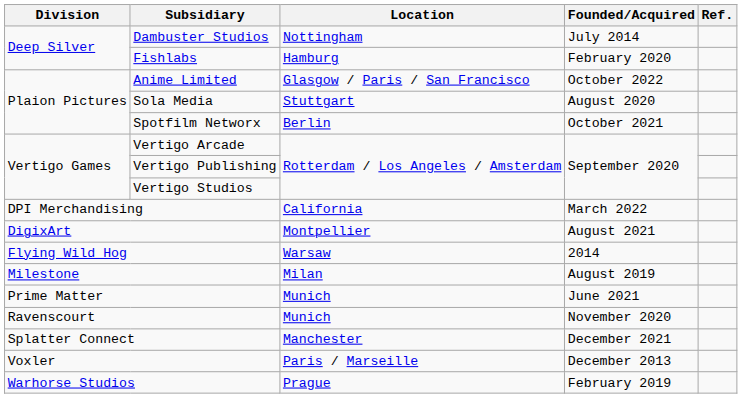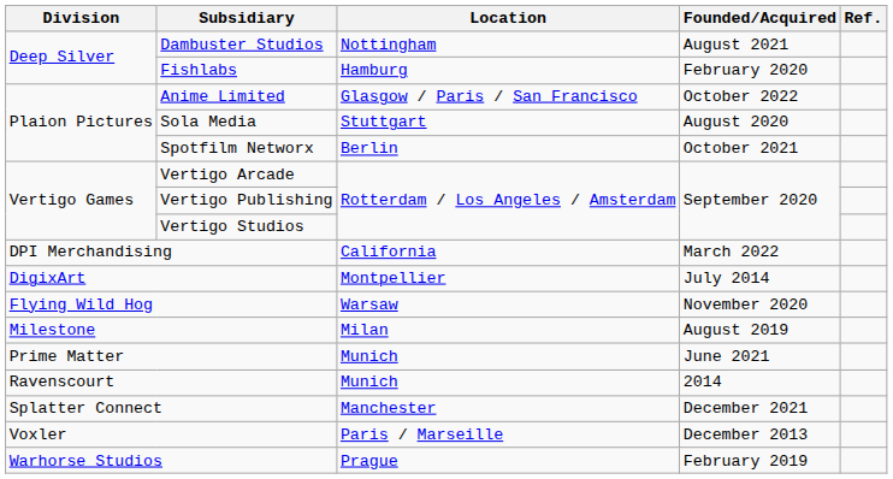 <table class="wikitable sortable">
 <tr>
 <th>Division</th>
 <th>Subsidiary</th>
 <th>Location</th>
 <th>Founded/Acquired</th>
 <th>Ref.</th>
 </tr>
 <tr>
 <td rowspan="2"><a href='#'>Deep Silver</a></td>
 <td><a href='#'>Dambuster Studios</a></td>
 <td><a href='#'>Nottingham</a></td>
-<td>July 2014</td>
+<td>August 2021</td>
 <td></td>
 </tr>
 <tr>
 <td><a href='#'>Fishlabs</a></td>
 <td><a href='#'>Hamburg</a></td>
 <td>February 2020</td>
 <td></td>
 </tr>
 <tr>
 <td rowspan="3">Plaion Pictures</td>
 <td><a href='#'>Anime Limited</a></td>
 <td><a href='#'>Glasgow</a> / <a href='#'>Paris</a> / <a href='#'>San Francisco</a></td>
 <td>October 2022</td>
 <td></td>
 </tr>
 <tr>
 <td>Sola Media</td>
 <td><a href='#'>Stuttgart</a></td>
 <td>August 2020</td>
 <td></td>
 </tr>
 <tr>
 <td>Spotfilm Networx</td>
 <td><a href='#'>Berlin</a></td>
 <td>October 2021</td>
 <td></td>
 </tr>
 <tr>
 <td rowspan="3">Vertigo Games</td>
 <td>Vertigo Arcade</td>
 <td rowspan="3"><a href='#'>Rotterdam</a> / <a href='#'>Los Angeles</a> / <a href='#'>Amsterdam</a></td>
 <td rowspan="3">September 2020</td>
 <td></td>
 </tr>
 <tr>
 <td>Vertigo Publishing</td>
 <td></td>
 </tr>
 <tr>
 <td>Vertigo Studios</td>
 <td></td>
 </tr>
 <tr>
 <td colspan="2">DPI Merchandising</td>
 <td><a href='#'>California</a></td>
 <td>March 2022</td>
 <td></td>
 </tr>
 <tr>
 <td colspan="2"><a href='#'>DigixArt</a></td>
 <td><a href='#'>Montpellier</a></td>
-<td>August 2021</td>
+<td>July 2014</td>
 <td></td>
 </tr>
 <tr>
 <td colspan="2"><a href='#'>Flying Wild Hog</a></td>
 <td><a href='#'>Warsaw</a></td>
-<td>2014</td>
+<td>November 2020</td>
 <td></td>
 </tr>
 <tr>
 <td colspan="2"><a href='#'>Milestone</a></td>
 <td><a href='#'>Milan</a></td>
 <td>August 2019</td>
 <td></td>
 </tr>
 <tr>
 <td colspan="2">Prime Matter</td>
 <td><a href='#'>Munich</a></td>
 <td>June 2021</td>
 <td></td>
 </tr>
 <tr>
 <td colspan="2">Ravenscourt</td>
 <td><a href='#'>Munich</a></td>
-<td>November 2020</td>
+<td>2014</td>
 <td></td>
 </tr>
 <tr>
 <td colspan="2">Splatter Connect</td>
 <td><a href='#'>Manchester</a></td>
 <td>December 2021</td>
 <td></td>
 </tr>
 <tr>
 <td colspan="2">Voxler</td>
 <td><a href='#'>Paris</a> / <a href='#'>Marseille</a></td>
 <td>December 2013</td>
 <td></td>
 </tr>
 <tr>
 <td colspan="2"><a href='#'>Warhorse Studios</a></td>
 <td><a href='#'>Prague</a></td>
 <td>February 2019</td>
 <td></td>
 </tr>
 </table>
